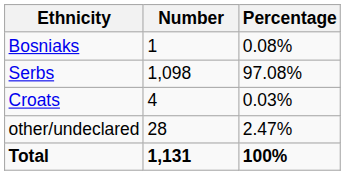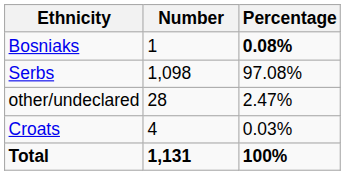 <table class="wikitable">
 <tr>
 <th width="100px">Ethnicity</th>
 <th width="80px">Number</th>
 <th width="80px">Percentage</th>
 </tr>
 <tr>
 <td><a href='#'>Bosniaks</a></td>
 <td>1</td>
-<td>0.08%</td>
+<td><strong>0.08%</strong></td>
 </tr>
 <tr>
 <td><a href='#'>Serbs</a></td>
 <td>1,098</td>
 <td>97.08%</td>
 </tr>
 <tr>
+<td>other/undeclared</td>
+<td>28</td>
+<td>2.47%</td>
+</tr>
+<tr>
 <td><a href='#'>Croats</a></td>
 <td>4</td>
 <td>0.03%</td>
-</tr>
-<tr>
-<td>other/undeclared</td>
-<td>28</td>
-<td>2.47%</td>
 </tr>
 <tr>
 <td><strong>Total</strong></td>
 <td><strong>1,131</strong></td>
 <td><strong>100%</strong></td>
 </tr>
 </table>
